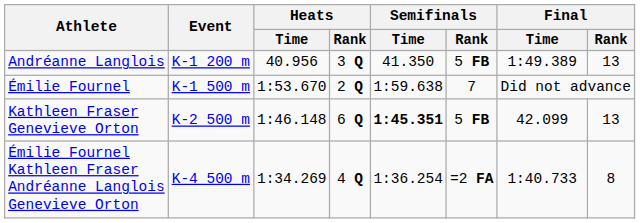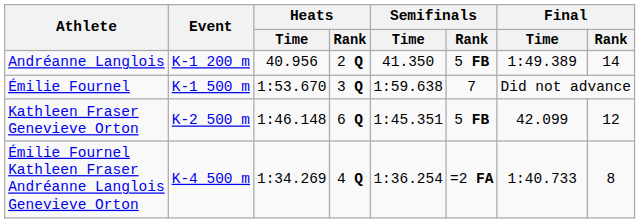 <table class=wikitable style="font-size:90%">
 <tr>
 <th rowspan="2">Athlete</th>
 <th rowspan="2">Event</th>
 <th colspan=2>Heats</th>
 <th colspan=2>Semifinals</th>
 <th colspan=2>Final</th>
 </tr>
 <tr style="font-size:95%">
 <th>Time</th>
 <th>Rank</th>
 <th>Time</th>
 <th>Rank</th>
 <th>Time</th>
 <th>Rank</th>
 </tr>
 <tr align=center>
 <td align=left><a href='#'>Andréanne Langlois</a></td>
 <td align=left><a href='#'>K-1 200 m</a></td>
 <td>40.956</td>
-<td>3 <strong>Q</strong></td>
+<td>2 <strong>Q</strong></td>
 <td>41.350</td>
 <td>5 <strong>FB</strong></td>
 <td>1:49.389</td>
-<td>13</td>
+<td>14</td>
 </tr>
 <tr align=center>
 <td align=left><a href='#'>Émilie Fournel</a></td>
 <td align=left><a href='#'>K-1 500 m</a></td>
 <td>1:53.670</td>
-<td>2 <strong>Q</strong></td>
+<td>3 <strong>Q</strong></td>
 <td>1:59.638</td>
 <td>7</td>
 <td colspan=2>Did not advance</td>
 </tr>
 <tr align=center>
 <td align=left><a href='#'>Kathleen Fraser</a><br><a href='#'>Genevieve Orton</a></td>
 <td align=left><a href='#'>K-2 500 m</a></td>
 <td>1:46.148</td>
 <td>6 <strong>Q</strong></td>
-<td><strong>1:45.351</strong></td>
+<td>1:45.351</td>
 <td>5 <strong>FB</strong></td>
 <td>42.099</td>
-<td>13</td>
+<td>12</td>
 </tr>
 <tr align=center>
 <td align=left><a href='#'>Émilie Fournel</a><br><a href='#'>Kathleen Fraser</a><br><a href='#'>Andréanne Langlois</a><br><a href='#'>Genevieve Orton</a></td>
 <td align=left><a href='#'>K-4 500 m</a></td>
 <td>1:34.269</td>
 <td>4 <strong>Q</strong></td>
 <td>1:36.254</td>
 <td>=2 <strong>FA</strong></td>
 <td>1:40.733</td>
 <td>8</td>
 </tr>
 </table>
